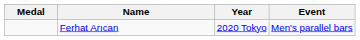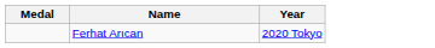 <table class="wikitable sortable">
 <tr>
 <th style="width:5em;">Medal</th>
 <th width=250>Name</th>
 <th>Year</th>
-<th>Event</th>
 </tr>
 <tr>
 <td></td>
 <td><a href='#'>Ferhat Arıcan</a></td>
 <td> <a href='#'>2020 Tokyo</a></td>
-<td><a href='#'>Men's parallel bars</a></td>
 </tr>
 </table>
